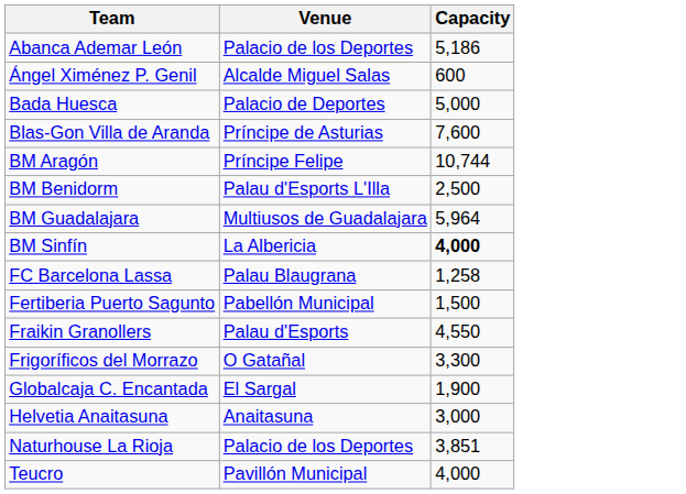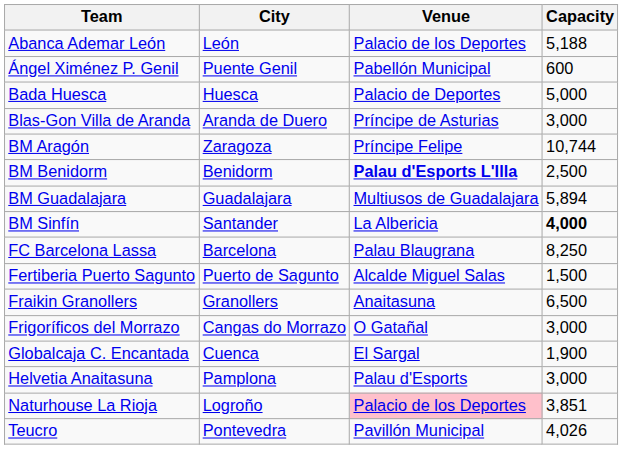 <table class="wikitable sortable">
 <tr>
 <th>Team</th>
+<th>City</th>
 <th>Venue</th>
 <th>Capacity</th>
 </tr>
 <tr>
 <td><a href='#'>Abanca Ademar León</a></td>
+<td><a href='#'>León</a></td>
 <td><a href='#'>Palacio de los Deportes</a></td>
-<td>5,186</td>
+<td>5,188</td>
 </tr>
 <tr>
 <td><a href='#'>Ángel Ximénez P. Genil</a></td>
-<td><a href='#'>Alcalde Miguel Salas</a></td>
+<td><a href='#'>Puente Genil</a></td>
+<td><a href='#'>Pabellón Municipal</a></td>
 <td>600</td>
 </tr>
 <tr>
 <td><a href='#'>Bada Huesca</a></td>
+<td><a href='#'>Huesca</a></td>
 <td><a href='#'>Palacio de Deportes</a></td>
 <td>5,000</td>
 </tr>
 <tr>
 <td><a href='#'>Blas-Gon Villa de Aranda</a></td>
+<td><a href='#'>Aranda de Duero</a></td>
 <td><a href='#'>Príncipe de Asturias</a></td>
-<td>7,600</td>
+<td>3,000</td>
 </tr>
 <tr>
 <td><a href='#'>BM Aragón</a></td>
+<td><a href='#'>Zaragoza</a></td>
 <td><a href='#'>Príncipe Felipe</a></td>
 <td>10,744</td>
 </tr>
 <tr>
 <td><a href='#'>BM Benidorm</a></td>
-<td><a href='#'>Palau d'Esports L'Illa</a></td>
+<td><a href='#'>Benidorm</a></td>
+<td><strong><a href='#'>Palau d'Esports L'Illa</a></strong></td>
 <td>2,500</td>
 </tr>
 <tr>
 <td><a href='#'>BM Guadalajara</a></td>
+<td><a href='#'>Guadalajara</a></td>
 <td><a href='#'>Multiusos de Guadalajara</a></td>
-<td>5,964</td>
+<td>5,894</td>
 </tr>
 <tr>
 <td><a href='#'>BM Sinfín</a></td>
+<td><a href='#'>Santander</a></td>
 <td><a href='#'>La Albericia</a></td>
 <td><strong>4,000</strong></td>
 </tr>
 <tr>
 <td><a href='#'>FC Barcelona Lassa</a></td>
+<td><a href='#'>Barcelona</a></td>
 <td><a href='#'>Palau Blaugrana</a></td>
-<td>1,258</td>
+<td>8,250</td>
 </tr>
 <tr>
 <td><a href='#'>Fertiberia Puerto Sagunto</a></td>
-<td><a href='#'>Pabellón Municipal</a></td>
+<td><a href='#'>Puerto de Sagunto</a></td>
+<td><a href='#'>Alcalde Miguel Salas</a></td>
 <td>1,500</td>
 </tr>
 <tr>
 <td><a href='#'>Fraikin Granollers</a></td>
-<td><a href='#'>Palau d'Esports</a></td>
-<td>4,550</td>
+<td><a href='#'>Granollers</a></td>
+<td><a href='#'>Anaitasuna</a></td>
+<td>6,500</td>
 </tr>
 <tr>
 <td><a href='#'>Frigoríficos del Morrazo</a></td>
+<td><a href='#'>Cangas do Morrazo</a></td>
 <td><a href='#'>O Gatañal</a></td>
-<td>3,300</td>
+<td>3,000</td>
 </tr>
 <tr>
 <td><a href='#'>Globalcaja C. Encantada</a></td>
+<td><a href='#'>Cuenca</a></td>
 <td><a href='#'>El Sargal</a></td>
 <td>1,900</td>
 </tr>
 <tr>
 <td><a href='#'>Helvetia Anaitasuna</a></td>
-<td><a href='#'>Anaitasuna</a></td>
+<td><a href='#'>Pamplona</a></td>
+<td><a href='#'>Palau d'Esports</a></td>
 <td>3,000</td>
 </tr>
 <tr>
 <td><a href='#'>Naturhouse La Rioja</a></td>
-<td><a href='#'>Palacio de los Deportes</a></td>
+<td><a href='#'>Logroño</a></td>
+<td style="background: pink;"><a href='#'>Palacio de los Deportes</a></td>
 <td>3,851</td>
 </tr>
 <tr>
 <td><a href='#'>Teucro</a></td>
+<td><a href='#'>Pontevedra</a></td>
 <td><a href='#'>Pavillón Municipal</a></td>
-<td>4,000</td>
+<td>4,026</td>
 </tr>
 </table>
